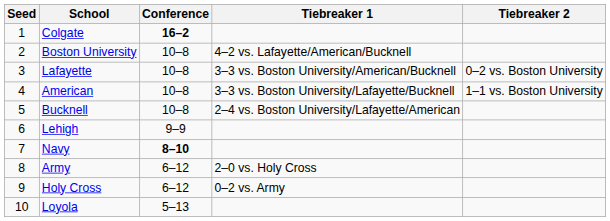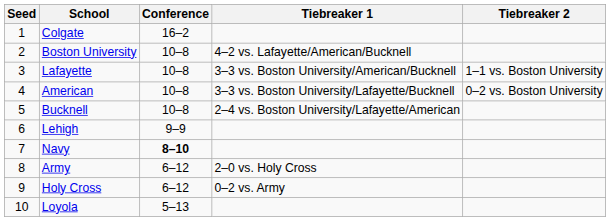 <table class="wikitable" style="text-align:center">
 <tr>
 <th>Seed</th>
 <th>School</th>
 <th>Conference</th>
 <th>Tiebreaker 1</th>
 <th>Tiebreaker 2</th>
 </tr>
 <tr>
 <td>1</td>
 <td align=left><a href='#'>Colgate</a></td>
-<td><strong>16–2</strong></td>
+<td>16–2</td>
 <td align=left></td>
 <td></td>
 </tr>
 <tr>
 <td>2</td>
 <td align=left><a href='#'>Boston University</a></td>
 <td>10–8</td>
 <td align=left>4–2 vs. Lafayette/American/Bucknell</td>
 </tr>
 <tr>
 <td>3</td>
 <td align=left><a href='#'>Lafayette</a></td>
 <td>10–8</td>
 <td align=left>3–3 vs. Boston University/American/Bucknell</td>
-<td align=left>0–2 vs. Boston University</td>
+<td align=left>1–1 vs. Boston University</td>
 </tr>
 <tr>
 <td>4</td>
 <td align=left><a href='#'>American</a></td>
 <td>10–8</td>
 <td align=left>3–3 vs. Boston University/Lafayette/Bucknell</td>
-<td align=left>1–1 vs. Boston University</td>
+<td align=left>0–2 vs. Boston University</td>
 </tr>
 <tr>
 <td>5</td>
 <td align=left><a href='#'>Bucknell</a></td>
 <td>10–8</td>
 <td align=left>2–4 vs. Boston University/Lafayette/American</td>
 <td></td>
 </tr>
 <tr>
 <td>6</td>
 <td align=left><a href='#'>Lehigh</a></td>
 <td>9–9</td>
 <td align=left></td>
 <td></td>
 </tr>
 <tr>
 <td>7</td>
 <td align=left><a href='#'>Navy</a></td>
 <td><strong>8–10</strong></td>
 <td align=left></td>
 <td></td>
 </tr>
 <tr>
 <td>8</td>
 <td align=left><a href='#'>Army</a></td>
 <td>6–12</td>
 <td align=left>2–0 vs. Holy Cross</td>
 <td></td>
 </tr>
 <tr>
 <td>9</td>
 <td align=left><a href='#'>Holy Cross</a></td>
 <td>6–12</td>
 <td align=left>0–2 vs. Army</td>
 <td></td>
 </tr>
 <tr>
 <td>10</td>
 <td align=left><a href='#'>Loyola</a></td>
 <td>5–13</td>
 <td align=left></td>
 <td></td>
 </tr>
 </table>
